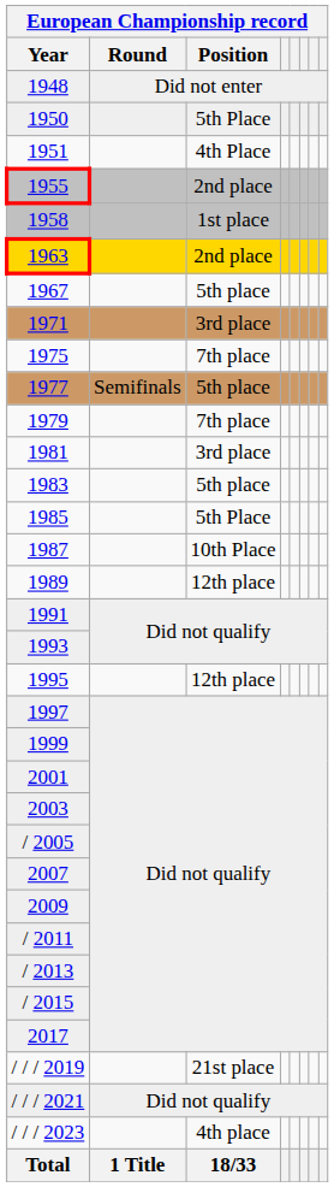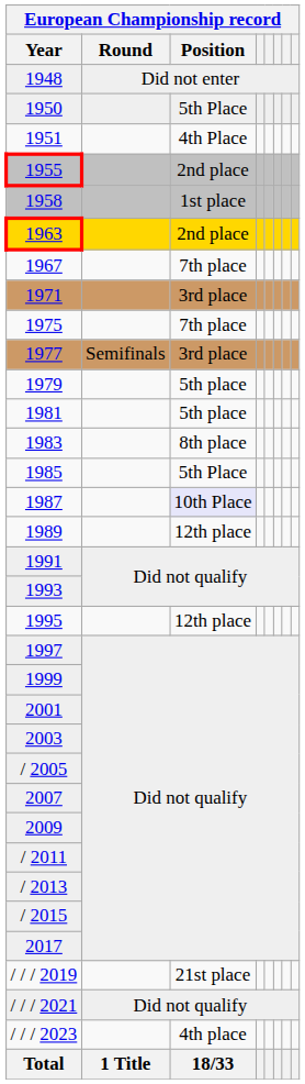 <table class="wikitable" style="text-align: center;">
 <tr>
 <th colspan=8><a href='#'>European Championship record</a></th>
 </tr>
 <tr>
 <th>Year</th>
 <th>Round</th>
 <th>Position</th>
 <th></th>
 <th></th>
 <th></th>
 <th></th>
 <th></th>
 </tr>
 <tr bgcolor="efefef">
 <td> <a href='#'>1948</a></td>
 <td colspan=7 align=center>Did not enter</td>
 </tr>
 <tr bgcolor="efefef">
 <td> <a href='#'>1950</a></td>
 <td></td>
 <td>5th Place</td>
 <td></td>
 <td></td>
 <td></td>
 <td></td>
 <td></td>
 </tr>
 <tr>
 <td> <a href='#'>1951</a></td>
 <td></td>
 <td>4th Place</td>
 <td></td>
 <td></td>
 <td></td>
 <td></td>
 <td></td>
 </tr>
 <tr bgcolor=silver>
 <td style="border:3px solid red"> <a href='#'>1955</a></td>
 <td></td>
 <td>2nd place</td>
 <td></td>
 <td></td>
 <td></td>
 <td></td>
 <td></td>
 </tr>
 <tr bgcolor=silver>
 <td> <a href='#'>1958</a></td>
 <td></td>
 <td>1st place</td>
 <td></td>
 <td></td>
 <td></td>
 <td></td>
 <td></td>
 </tr>
 <tr bgcolor=gold>
 <td style="border:3px solid red"> <a href='#'>1963</a></td>
 <td></td>
 <td>2nd place</td>
 <td></td>
 <td></td>
 <td></td>
 <td></td>
 <td></td>
 </tr>
 <tr>
 <td> <a href='#'>1967</a></td>
 <td></td>
-<td>5th place</td>
+<td>7th place</td>
 <td></td>
 <td></td>
 <td></td>
 <td></td>
 <td></td>
 </tr>
 <tr bgcolor=cc9966>
 <td> <a href='#'>1971</a></td>
 <td></td>
 <td>3rd place</td>
 <td></td>
 <td></td>
 <td></td>
 <td></td>
 <td></td>
 </tr>
 <tr>
 <td> <a href='#'>1975</a></td>
 <td></td>
 <td>7th place</td>
 <td></td>
 <td></td>
 <td></td>
 <td></td>
 <td></td>
 </tr>
 <tr bgcolor=cc9966>
 <td> <a href='#'>1977</a></td>
 <td>Semifinals</td>
-<td>5th place</td>
+<td>3rd place</td>
 <td></td>
 <td></td>
 <td></td>
 <td></td>
 <td></td>
 </tr>
 <tr>
 <td> <a href='#'>1979</a></td>
 <td></td>
-<td>7th place</td>
+<td>5th place</td>
 <td></td>
 <td></td>
 <td></td>
 <td></td>
 <td></td>
 </tr>
 <tr>
 <td> <a href='#'>1981</a></td>
 <td></td>
-<td>3rd place</td>
+<td>5th place</td>
 <td></td>
 <td></td>
 <td></td>
 <td></td>
 <td></td>
 </tr>
 <tr>
 <td> <a href='#'>1983</a></td>
 <td></td>
-<td>5th place</td>
+<td>8th place</td>
 <td></td>
 <td></td>
 <td></td>
 <td></td>
 <td></td>
 </tr>
 <tr>
 <td> <a href='#'>1985</a></td>
 <td></td>
 <td>5th Place</td>
 <td></td>
 <td></td>
 <td></td>
 <td></td>
 <td></td>
 </tr>
 <tr>
 <td> <a href='#'>1987</a></td>
 <td></td>
-<td>10th Place</td>
+<td style="background: lavender;">10th Place</td>
 <td></td>
 <td></td>
 <td></td>
 <td></td>
 <td></td>
 </tr>
 <tr>
 <td> <a href='#'>1989</a></td>
 <td></td>
 <td>12th place</td>
 <td></td>
 <td></td>
 <td></td>
 <td></td>
 <td></td>
 </tr>
 <tr bgcolor="efefef">
 <td> <a href='#'>1991</a></td>
 <td colspan=7 rowspan=2 align=center>Did not qualify</td>
 </tr>
 <tr bgcolor="efefef">
 <td> <a href='#'>1993</a></td>
 </tr>
 <tr>
 <td> <a href='#'>1995</a></td>
 <td></td>
 <td>12th place</td>
 <td></td>
 <td></td>
 <td></td>
 <td></td>
 <td></td>
 </tr>
 <tr bgcolor="efefef">
 <td> <a href='#'>1997</a></td>
 <td colspan=7 rowspan=11 align=center>Did not qualify</td>
 </tr>
 <tr bgcolor="efefef">
 <td> <a href='#'>1999</a></td>
 </tr>
 <tr bgcolor="efefef">
 <td> <a href='#'>2001</a></td>
 </tr>
 <tr bgcolor="efefef">
 <td> <a href='#'>2003</a></td>
 </tr>
 <tr bgcolor="efefef">
 <td> /  <a href='#'>2005</a></td>
 </tr>
 <tr bgcolor="efefef">
 <td> <a href='#'>2007</a></td>
 </tr>
 <tr bgcolor="efefef">
 <td> <a href='#'>2009</a></td>
 </tr>
 <tr bgcolor="efefef">
 <td> /  <a href='#'>2011</a></td>
 </tr>
 <tr bgcolor="efefef">
 <td> /  <a href='#'>2013</a></td>
 </tr>
 <tr bgcolor="efefef">
 <td> /  <a href='#'>2015</a></td>
 </tr>
 <tr bgcolor="efefef">
 <td> <a href='#'>2017</a></td>
 </tr>
 <tr>
 <td> /  /  /  <a href='#'>2019</a></td>
 <td></td>
 <td>21st place</td>
 <td></td>
 <td></td>
 <td></td>
 <td></td>
 <td></td>
 </tr>
 <tr bgcolor="efefef">
 <td> /  /  /  <a href='#'>2021</a></td>
 <td colspan=7 align=center>Did not qualify</td>
 </tr>
 <tr>
 <td> /  /  /  <a href='#'>2023</a></td>
 <td></td>
 <td>4th place</td>
 <td></td>
 <td></td>
 <td></td>
 <td></td>
 <td></td>
 </tr>
 <tr>
 <th>Total</th>
 <th>1 Title</th>
 <th>18/33</th>
 <th></th>
 <th></th>
 <th></th>
 <th></th>
 <th></th>
 </tr>
 </table>
